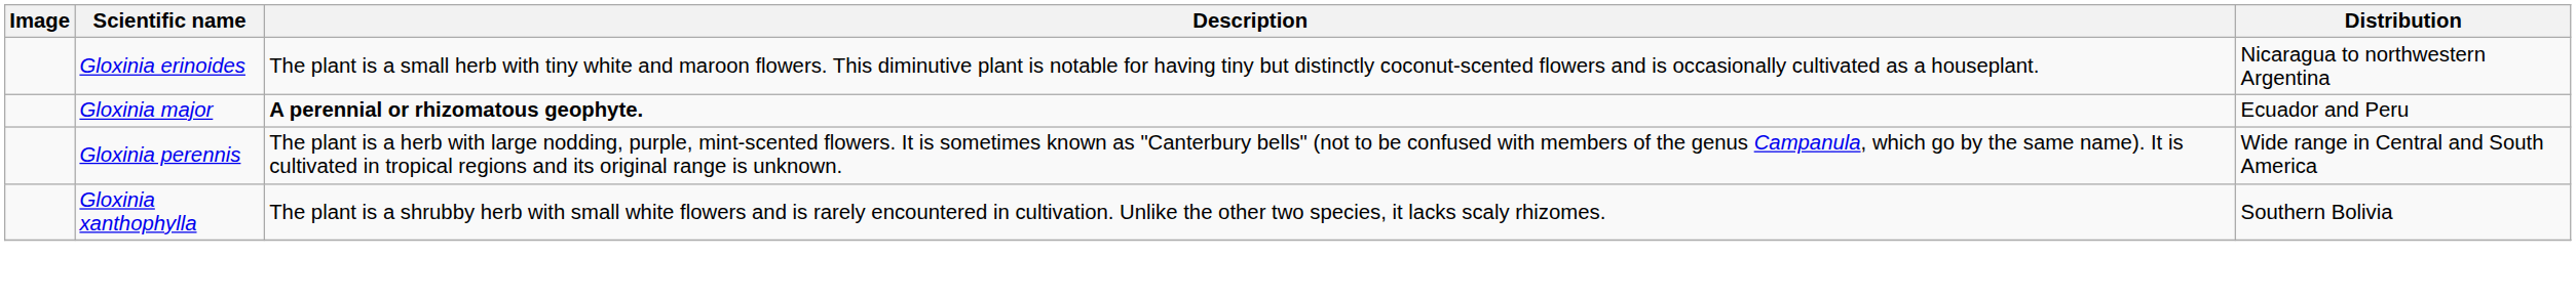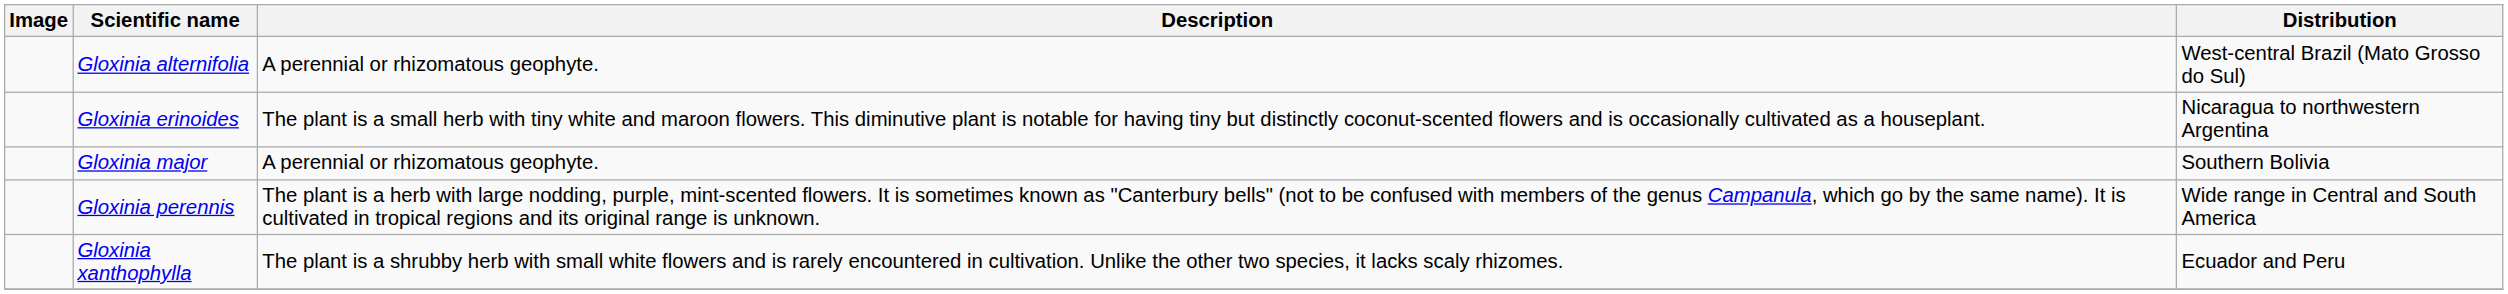 <table class="wikitable">
 <tr>
 <th>Image</th>
 <th>Scientific name</th>
 <th>Description</th>
 <th>Distribution</th>
+</tr>
+<tr>
+<td></td>
+<td><em><a href='#'>Gloxinia alternifolia</a></em> </td>
+<td>A perennial or rhizomatous geophyte.</td>
+<td>West-central Brazil (Mato Grosso do Sul)</td>
 </tr>
 <tr>
 <td></td>
 <td><em><a href='#'>Gloxinia erinoides</a></em> </td>
 <td>The plant is a small herb with tiny white and maroon flowers. This diminutive plant is notable for having tiny but distinctly coconut-scented flowers and is occasionally cultivated as a houseplant.</td>
 <td>Nicaragua to northwestern Argentina</td>
 </tr>
 <tr>
 <td></td>
 <td><em><a href='#'>Gloxinia major</a></em> </td>
-<td><strong>A perennial or rhizomatous geophyte.</strong></td>
-<td>Ecuador and Peru</td>
+<td>A perennial or rhizomatous geophyte.</td>
+<td>Southern Bolivia</td>
 </tr>
 <tr>
 <td></td>
 <td><em><a href='#'>Gloxinia perennis</a></em> </td>
 <td>The plant is a herb with large nodding, purple, mint-scented flowers. It is sometimes known as "Canterbury bells" (not to be confused with members of the genus <em><a href='#'>Campanula</a></em>, which go by the same name). It is cultivated in tropical regions and its original range is unknown.</td>
 <td>Wide range in Central and South America</td>
 </tr>
 <tr>
 <td></td>
 <td><em><a href='#'>Gloxinia xanthophylla</a></em> </td>
 <td>The plant is a shrubby herb with small white flowers and is rarely encountered in cultivation. Unlike the other two species, it lacks scaly rhizomes.</td>
-<td>Southern Bolivia</td>
+<td>Ecuador and Peru</td>
 </tr>
 <tr>
 </tr>
 </table>
